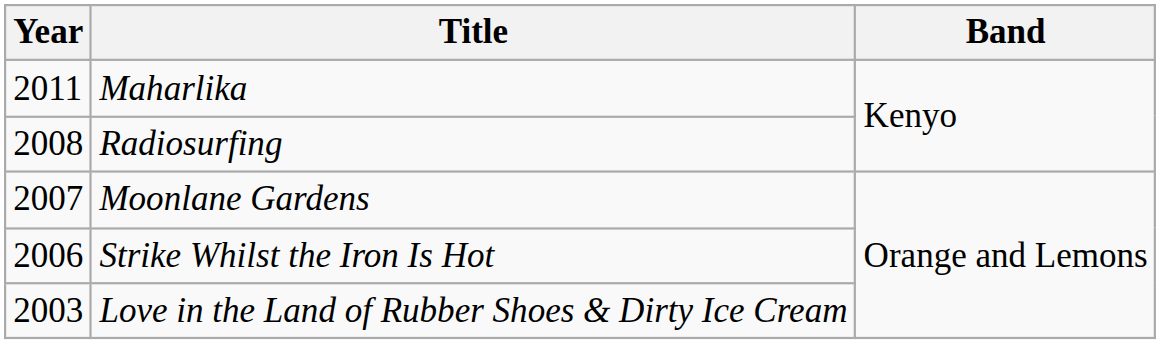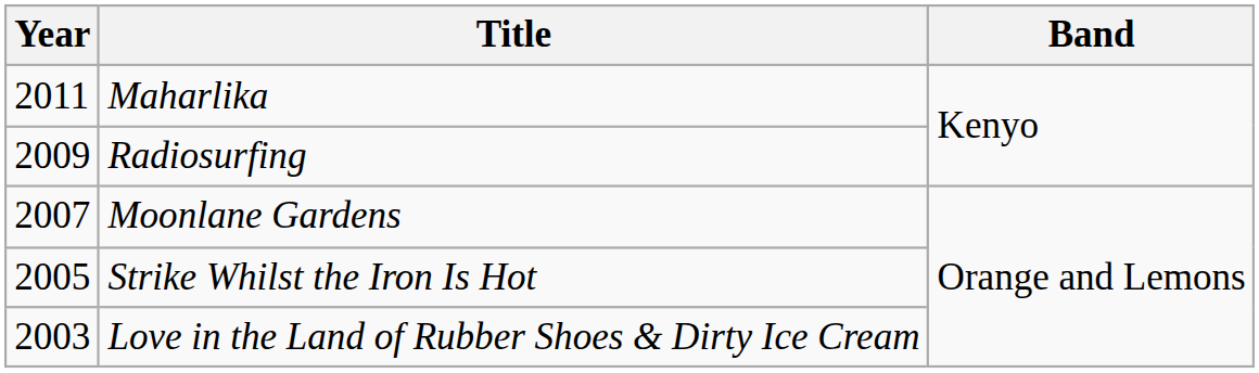 <table class="wikitable">
 <tr>
 <th>Year</th>
 <th>Title</th>
 <th>Band</th>
 </tr>
 <tr>
 <td>2011</td>
 <td><em>Maharlika</em></td>
 <td rowspan="2">Kenyo</td>
 </tr>
 <tr>
-<td>2008</td>
+<td>2009</td>
 <td><em>Radiosurfing</em></td>
 </tr>
 <tr>
 <td>2007</td>
 <td><em>Moonlane Gardens</em></td>
 <td rowspan="3">Orange and Lemons</td>
 </tr>
 <tr>
-<td>2006</td>
+<td>2005</td>
 <td><em>Strike Whilst the Iron Is Hot</em></td>
 </tr>
 <tr>
 <td>2003</td>
 <td><em>Love in the Land of Rubber Shoes & Dirty Ice Cream</em></td>
 </tr>
 </table>
